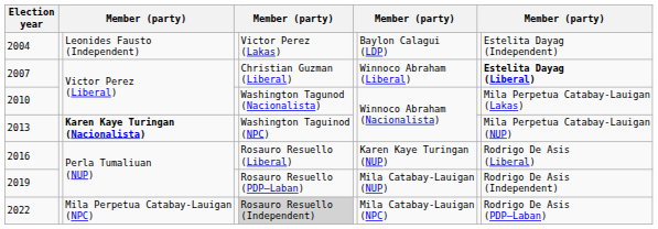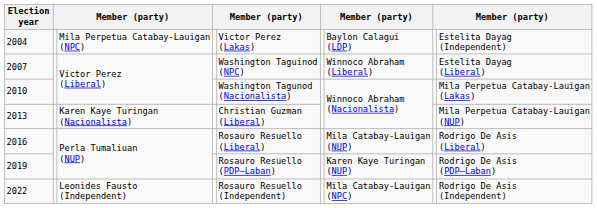 <table class=wikitable style="font-size:90%">
 <tr>
 <th width=60px>Election<br>year</th>
 <th colspan=2 width=140px>Member (party)</th>
 <th colspan=2 width=140px>Member (party)</th>
 <th colspan=2 width=140px>Member (party)</th>
 <th colspan=2 width=140px>Member (party)</th>
 </tr>
 <tr>
 <td>2004</td>
 <td bgcolor=></td>
-<td>Leonides Fausto<br>(Independent)</td>
+<td>Mila Perpetua Catabay-Lauigan<br>(<a href='#'>NPC</a>)</td>
 <td bgcolor=></td>
 <td>Victor Perez<br>(<a href='#'>Lakas</a>)</td>
 <td bgcolor=></td>
 <td>Baylon Calagui<br>(<a href='#'>LDP</a>)</td>
 <td bgcolor=></td>
 <td>Estelita Dayag<br>(Independent)</td>
 </tr>
 <tr>
 <td>2007</td>
 <td rowspan=2 bgcolor=></td>
 <td rowspan=2>Victor Perez<br>(<a href='#'>Liberal</a>)</td>
 <td bgcolor=></td>
-<td>Christian Guzman<br>(<a href='#'>Liberal</a>)</td>
+<td>Washington Taguinod<br>(<a href='#'>NPC</a>)</td>
 <td bgcolor=></td>
 <td>Winnoco Abraham<br>(<a href='#'>Liberal</a>)</td>
 <td bgcolor=></td>
-<td><strong>Estelita Dayag<br>(<a href='#'>Liberal</a>)</strong></td>
+<td>Estelita Dayag<br>(<a href='#'>Liberal</a>)</td>
 </tr>
 <tr>
 <td>2010</td>
 <td bgcolor=></td>
 <td>Washington Tagunod<br>(<a href='#'>Nacionalista</a>)</td>
 <td rowspan=2 bgcolor=></td>
 <td rowspan=2>Winnoco Abraham<br>(<a href='#'>Nacionalista</a>)</td>
 <td bgcolor=></td>
 <td>Mila Perpetua Catabay-Lauigan<br>(<a href='#'>Lakas</a>)</td>
 </tr>
 <tr>
 <td>2013</td>
 <td bgcolor=></td>
-<td><strong>Karen Kaye Turingan<br>(<a href='#'>Nacionalista</a>)</strong></td>
+<td>Karen Kaye Turingan<br>(<a href='#'>Nacionalista</a>)</td>
 <td bgcolor=></td>
-<td>Washington Taguinod<br>(<a href='#'>NPC</a>)</td>
+<td>Christian Guzman<br>(<a href='#'>Liberal</a>)</td>
 <td bgcolor=></td>
 <td>Mila Perpetua Catabay-Lauigan<br>(<a href='#'>NUP</a>)</td>
 </tr>
 <tr>
 <td>2016</td>
 <td rowspan=2 bgcolor=></td>
 <td rowspan=2>Perla Tumaliuan<br>(<a href='#'>NUP</a>)</td>
 <td bgcolor=></td>
 <td>Rosauro Resuello<br>(<a href='#'>Liberal</a>)</td>
 <td bgcolor=></td>
-<td>Karen Kaye Turingan<br>(<a href='#'>NUP</a>)</td>
+<td>Mila Catabay-Lauigan<br>(<a href='#'>NUP</a>)</td>
 <td bgcolor=></td>
 <td>Rodrigo De Asis<br>(<a href='#'>Liberal</a>)</td>
 </tr>
 <tr>
 <td>2019</td>
 <td bgcolor=></td>
 <td>Rosauro Resuello<br>(<a href='#'>PDP–Laban</a>)</td>
 <td bgcolor=></td>
-<td>Mila Catabay-Lauigan<br>(<a href='#'>NUP</a>)</td>
+<td>Karen Kaye Turingan<br>(<a href='#'>NUP</a>)</td>
 <td bgcolor=></td>
-<td>Rodrigo De Asis<br>(Independent)</td>
+<td>Rodrigo De Asis<br>(<a href='#'>PDP–Laban</a>)</td>
 </tr>
 <tr>
 <td>2022</td>
 <td bgcolor=></td>
-<td>Mila Perpetua Catabay-Lauigan<br>(<a href='#'>NPC</a>)</td>
+<td>Leonides Fausto<br>(Independent)</td>
 <td bgcolor=></td>
-<td style="background: lightgrey;">Rosauro Resuello<br>(Independent)</td>
+<td>Rosauro Resuello<br>(Independent)</td>
 <td bgcolor=></td>
 <td>Mila Catabay-Lauigan<br>(<a href='#'>NPC</a>)</td>
 <td bgcolor=></td>
-<td>Rodrigo De Asis<br>(<a href='#'>PDP–Laban</a>)</td>
+<td>Rodrigo De Asis<br>(Independent)</td>
 </tr>
 </table>
